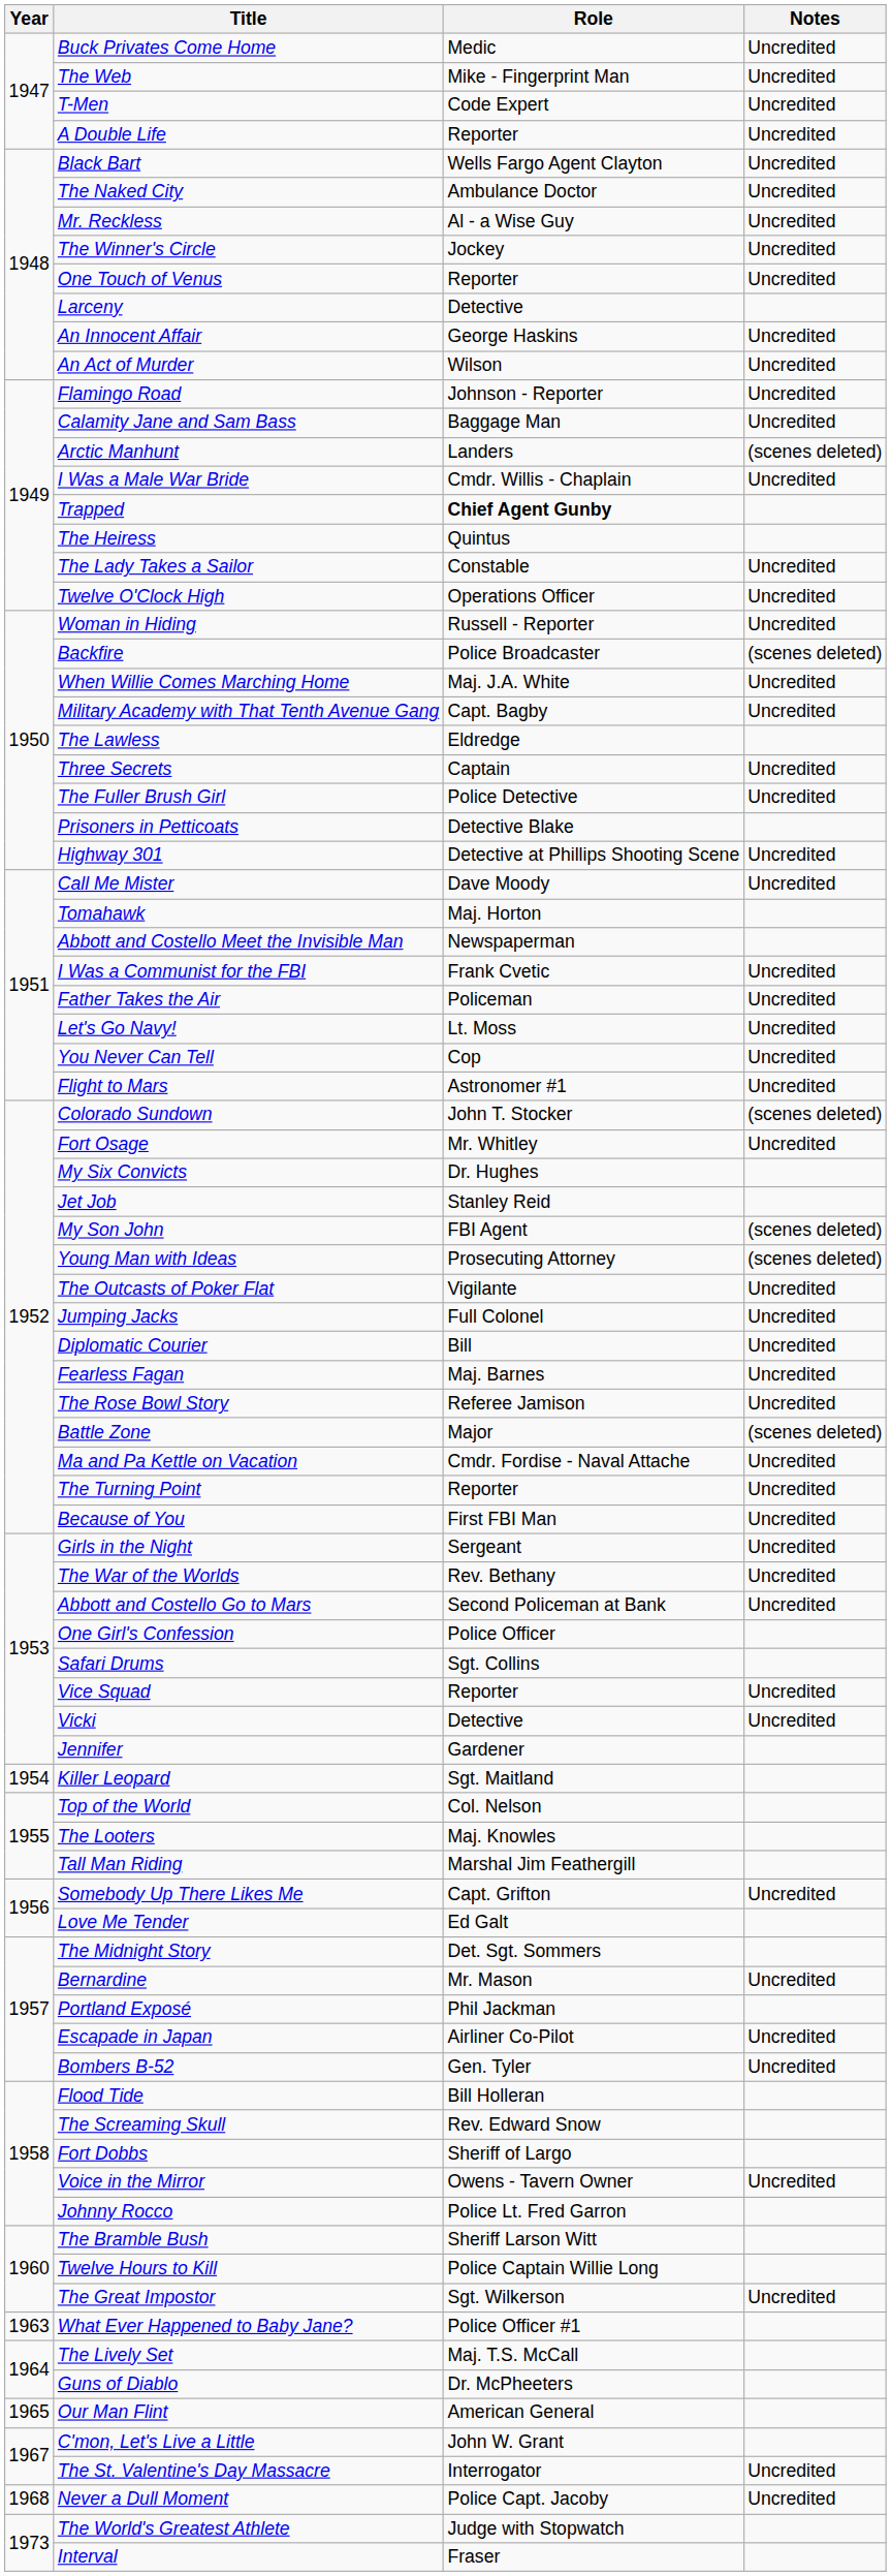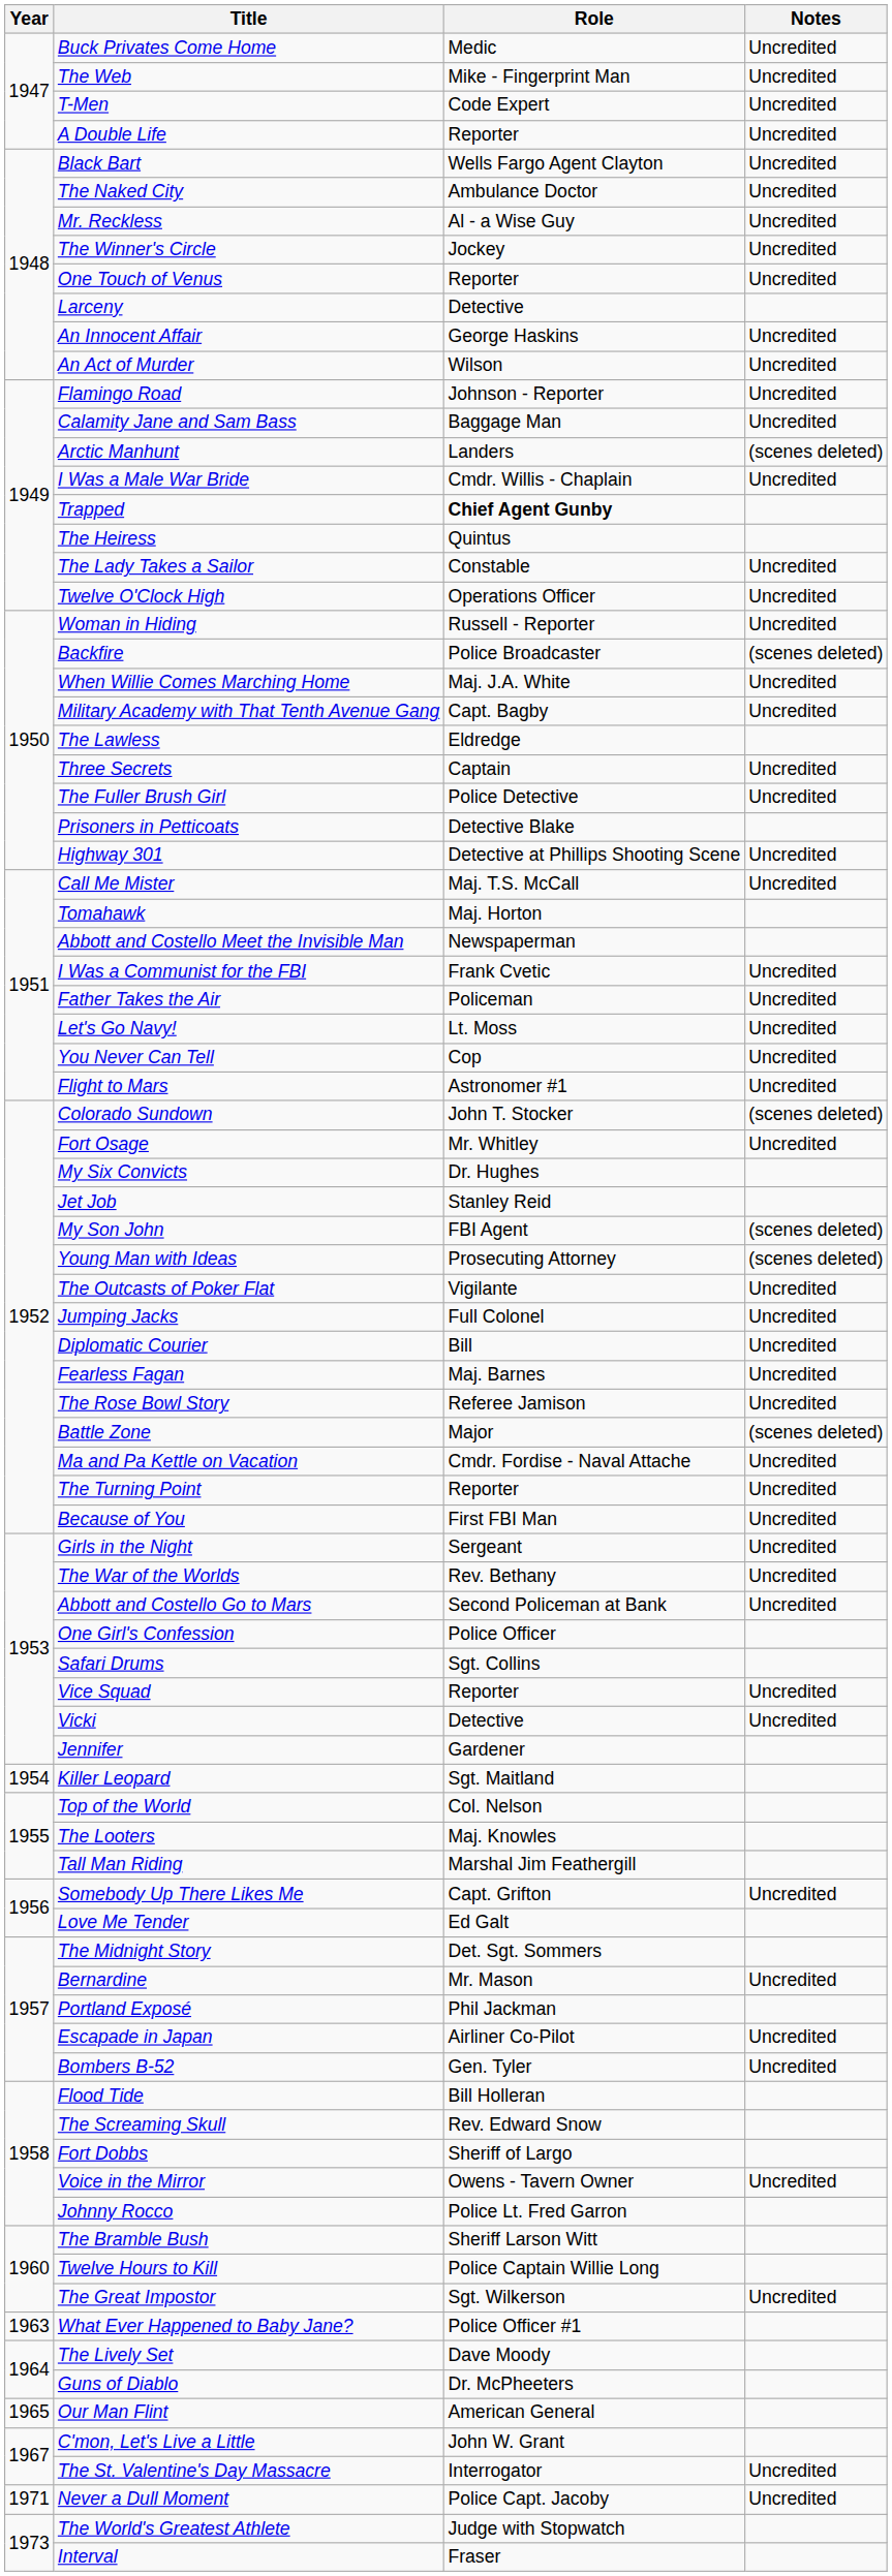 <table class="wikitable sortable">
 <tr>
 <th>Year</th>
 <th>Title</th>
 <th>Role</th>
 <th class="unsortable">Notes</th>
 </tr>
 <tr>
 <td rowspan=4>1947</td>
 <td><em><a href='#'>Buck Privates Come Home</a></em></td>
 <td>Medic</td>
 <td>Uncredited</td>
 </tr>
 <tr>
 <td><em><a href='#'>The Web</a></em></td>
 <td>Mike - Fingerprint Man</td>
 <td>Uncredited</td>
 </tr>
 <tr>
 <td><em><a href='#'>T-Men</a></em></td>
 <td>Code Expert</td>
 <td>Uncredited</td>
 </tr>
 <tr>
 <td><em><a href='#'>A Double Life</a></em></td>
 <td>Reporter</td>
 <td>Uncredited</td>
 </tr>
 <tr>
 <td rowspan=8>1948</td>
 <td><em><a href='#'>Black Bart</a></em></td>
 <td>Wells Fargo Agent Clayton</td>
 <td>Uncredited</td>
 </tr>
 <tr>
 <td><em><a href='#'>The Naked City</a></em></td>
 <td>Ambulance Doctor</td>
 <td>Uncredited</td>
 </tr>
 <tr>
 <td><em><a href='#'>Mr. Reckless</a></em></td>
 <td>Al - a Wise Guy</td>
 <td>Uncredited</td>
 </tr>
 <tr>
 <td><em><a href='#'>The Winner's Circle</a></em></td>
 <td>Jockey</td>
 <td>Uncredited</td>
 </tr>
 <tr>
 <td><em><a href='#'>One Touch of Venus</a></em></td>
 <td>Reporter</td>
 <td>Uncredited</td>
 </tr>
 <tr>
 <td><em><a href='#'>Larceny</a></em></td>
 <td>Detective</td>
 <td></td>
 </tr>
 <tr>
 <td><em><a href='#'>An Innocent Affair</a></em></td>
 <td>George Haskins</td>
 <td>Uncredited</td>
 </tr>
 <tr>
 <td><em><a href='#'>An Act of Murder</a></em></td>
 <td>Wilson</td>
 <td>Uncredited</td>
 </tr>
 <tr>
 <td rowspan=8>1949</td>
 <td><em><a href='#'>Flamingo Road</a></em></td>
 <td>Johnson - Reporter</td>
 <td>Uncredited</td>
 </tr>
 <tr>
 <td><em><a href='#'>Calamity Jane and Sam Bass</a></em></td>
 <td>Baggage Man</td>
 <td>Uncredited</td>
 </tr>
 <tr>
 <td><em><a href='#'>Arctic Manhunt</a></em></td>
 <td>Landers</td>
 <td>(scenes deleted)</td>
 </tr>
 <tr>
 <td><em><a href='#'>I Was a Male War Bride</a></em></td>
 <td>Cmdr. Willis - Chaplain</td>
 <td>Uncredited</td>
 </tr>
 <tr>
 <td><em><a href='#'>Trapped</a></em></td>
 <td><strong>Chief Agent Gunby</strong></td>
 <td></td>
 </tr>
 <tr>
 <td><em><a href='#'>The Heiress</a></em></td>
 <td>Quintus</td>
 <td></td>
 </tr>
 <tr>
 <td><em><a href='#'>The Lady Takes a Sailor</a></em></td>
 <td>Constable</td>
 <td>Uncredited</td>
 </tr>
 <tr>
 <td><em><a href='#'>Twelve O'Clock High</a></em></td>
 <td>Operations Officer</td>
 <td>Uncredited</td>
 </tr>
 <tr>
 <td rowspan=9>1950</td>
 <td><em><a href='#'>Woman in Hiding</a></em></td>
 <td>Russell - Reporter</td>
 <td>Uncredited</td>
 </tr>
 <tr>
 <td><em><a href='#'>Backfire</a></em></td>
 <td>Police Broadcaster</td>
 <td>(scenes deleted)</td>
 </tr>
 <tr>
 <td><em><a href='#'>When Willie Comes Marching Home</a></em></td>
 <td>Maj. J.A. White</td>
 <td>Uncredited</td>
 </tr>
 <tr>
 <td><em><a href='#'>Military Academy with That Tenth Avenue Gang</a></em></td>
 <td>Capt. Bagby</td>
 <td>Uncredited</td>
 </tr>
 <tr>
 <td><em><a href='#'>The Lawless</a></em></td>
 <td>Eldredge</td>
 <td></td>
 </tr>
 <tr>
 <td><em><a href='#'>Three Secrets</a></em></td>
 <td>Captain</td>
 <td>Uncredited</td>
 </tr>
 <tr>
 <td><em><a href='#'>The Fuller Brush Girl</a></em></td>
 <td>Police Detective</td>
 <td>Uncredited</td>
 </tr>
 <tr>
 <td><em><a href='#'>Prisoners in Petticoats</a></em></td>
 <td>Detective Blake</td>
 <td></td>
 </tr>
 <tr>
 <td><em><a href='#'>Highway 301</a></em></td>
 <td>Detective at Phillips Shooting Scene</td>
 <td>Uncredited</td>
 </tr>
 <tr>
 <td rowspan=8>1951</td>
 <td><em><a href='#'>Call Me Mister</a></em></td>
-<td>Dave Moody</td>
+<td>Maj. T.S. McCall</td>
 <td>Uncredited</td>
 </tr>
 <tr>
 <td><em><a href='#'>Tomahawk</a></em></td>
 <td>Maj. Horton</td>
 <td></td>
 </tr>
 <tr>
 <td><em><a href='#'>Abbott and Costello Meet the Invisible Man</a></em></td>
 <td>Newspaperman</td>
 <td></td>
 </tr>
 <tr>
 <td><em><a href='#'>I Was a Communist for the FBI</a></em></td>
 <td>Frank Cvetic</td>
 <td>Uncredited</td>
 </tr>
 <tr>
 <td><em><a href='#'>Father Takes the Air</a></em></td>
 <td>Policeman</td>
 <td>Uncredited</td>
 </tr>
 <tr>
 <td><em><a href='#'>Let's Go Navy!</a></em></td>
 <td>Lt. Moss</td>
 <td>Uncredited</td>
 </tr>
 <tr>
 <td><em><a href='#'>You Never Can Tell</a></em></td>
 <td>Cop</td>
 <td>Uncredited</td>
 </tr>
 <tr>
 <td><em><a href='#'>Flight to Mars</a></em></td>
 <td>Astronomer #1</td>
 <td>Uncredited</td>
 </tr>
 <tr>
 <td rowspan=15>1952</td>
 <td><em><a href='#'>Colorado Sundown</a></em></td>
 <td>John T. Stocker</td>
 <td>(scenes deleted)</td>
 </tr>
 <tr>
 <td><em><a href='#'>Fort Osage</a></em></td>
 <td>Mr. Whitley</td>
 <td>Uncredited</td>
 </tr>
 <tr>
 <td><em><a href='#'>My Six Convicts</a></em></td>
 <td>Dr. Hughes</td>
 <td></td>
 </tr>
 <tr>
 <td><em><a href='#'>Jet Job</a></em></td>
 <td>Stanley Reid</td>
 <td></td>
 </tr>
 <tr>
 <td><em><a href='#'>My Son John</a></em></td>
 <td>FBI Agent</td>
 <td>(scenes deleted)</td>
 </tr>
 <tr>
 <td><em><a href='#'>Young Man with Ideas</a></em></td>
 <td>Prosecuting Attorney</td>
 <td>(scenes deleted)</td>
 </tr>
 <tr>
 <td><em><a href='#'>The Outcasts of Poker Flat</a></em></td>
 <td>Vigilante</td>
 <td>Uncredited</td>
 </tr>
 <tr>
 <td><em><a href='#'>Jumping Jacks</a></em></td>
 <td>Full Colonel</td>
 <td>Uncredited</td>
 </tr>
 <tr>
 <td><em><a href='#'>Diplomatic Courier</a></em></td>
 <td>Bill</td>
 <td>Uncredited</td>
 </tr>
 <tr>
 <td><em><a href='#'>Fearless Fagan</a></em></td>
 <td>Maj. Barnes</td>
 <td>Uncredited</td>
 </tr>
 <tr>
 <td><em><a href='#'>The Rose Bowl Story</a></em></td>
 <td>Referee Jamison</td>
 <td>Uncredited</td>
 </tr>
 <tr>
 <td><em><a href='#'>Battle Zone</a></em></td>
 <td>Major</td>
 <td>(scenes deleted)</td>
 </tr>
 <tr>
 <td><em><a href='#'>Ma and Pa Kettle on Vacation</a></em></td>
 <td>Cmdr. Fordise - Naval Attache</td>
 <td>Uncredited</td>
 </tr>
 <tr>
 <td><em><a href='#'>The Turning Point</a></em></td>
 <td>Reporter</td>
 <td>Uncredited</td>
 </tr>
 <tr>
 <td><em><a href='#'>Because of You</a></em></td>
 <td>First FBI Man</td>
 <td>Uncredited</td>
 </tr>
 <tr>
 <td rowspan=8>1953</td>
 <td><em><a href='#'>Girls in the Night</a></em></td>
 <td>Sergeant</td>
 <td>Uncredited</td>
 </tr>
 <tr>
 <td><em><a href='#'>The War of the Worlds</a></em></td>
 <td>Rev. Bethany</td>
 <td>Uncredited</td>
 </tr>
 <tr>
 <td><em><a href='#'>Abbott and Costello Go to Mars</a></em></td>
 <td>Second Policeman at Bank</td>
 <td>Uncredited</td>
 </tr>
 <tr>
 <td><em><a href='#'>One Girl's Confession</a></em></td>
 <td>Police Officer</td>
 <td></td>
 </tr>
 <tr>
 <td><em><a href='#'>Safari Drums</a></em></td>
 <td>Sgt. Collins</td>
 <td></td>
 </tr>
 <tr>
 <td><em><a href='#'>Vice Squad</a></em></td>
 <td>Reporter</td>
 <td>Uncredited</td>
 </tr>
 <tr>
 <td><em><a href='#'>Vicki</a></em></td>
 <td>Detective</td>
 <td>Uncredited</td>
 </tr>
 <tr>
 <td><em><a href='#'>Jennifer</a></em></td>
 <td>Gardener</td>
 <td></td>
 </tr>
 <tr>
 <td>1954</td>
 <td><em><a href='#'>Killer Leopard</a></em></td>
 <td>Sgt. Maitland</td>
 <td></td>
 </tr>
 <tr>
 <td rowspan=3>1955</td>
 <td><em><a href='#'>Top of the World</a></em></td>
 <td>Col. Nelson</td>
 <td></td>
 </tr>
 <tr>
 <td><em><a href='#'>The Looters</a></em></td>
 <td>Maj. Knowles</td>
 <td></td>
 </tr>
 <tr>
 <td><em><a href='#'>Tall Man Riding</a></em></td>
 <td>Marshal Jim Feathergill</td>
 <td></td>
 </tr>
 <tr>
 <td rowspan=2>1956</td>
 <td><em><a href='#'>Somebody Up There Likes Me</a></em></td>
 <td>Capt. Grifton</td>
 <td>Uncredited</td>
 </tr>
 <tr>
 <td><em><a href='#'>Love Me Tender</a></em></td>
 <td>Ed Galt</td>
 <td></td>
 </tr>
 <tr>
 <td rowspan=5>1957</td>
 <td><em><a href='#'>The Midnight Story</a></em></td>
 <td>Det. Sgt. Sommers</td>
 <td></td>
 </tr>
 <tr>
 <td><em><a href='#'>Bernardine</a></em></td>
 <td>Mr. Mason</td>
 <td>Uncredited</td>
 </tr>
 <tr>
 <td><em><a href='#'>Portland Exposé</a></em></td>
 <td>Phil Jackman</td>
 <td></td>
 </tr>
 <tr>
 <td><em><a href='#'>Escapade in Japan</a></em></td>
 <td>Airliner Co-Pilot</td>
 <td>Uncredited</td>
 </tr>
 <tr>
 <td><em><a href='#'>Bombers B-52</a></em></td>
 <td>Gen. Tyler</td>
 <td>Uncredited</td>
 </tr>
 <tr>
 <td rowspan=5>1958</td>
 <td><em><a href='#'>Flood Tide</a></em></td>
 <td>Bill Holleran</td>
 <td></td>
 </tr>
 <tr>
 <td><em><a href='#'>The Screaming Skull</a></em></td>
 <td>Rev. Edward Snow</td>
 <td></td>
 </tr>
 <tr>
 <td><em><a href='#'>Fort Dobbs</a></em></td>
 <td>Sheriff of Largo</td>
 <td></td>
 </tr>
 <tr>
 <td><em><a href='#'>Voice in the Mirror</a></em></td>
 <td>Owens - Tavern Owner</td>
 <td>Uncredited</td>
 </tr>
 <tr>
 <td><em><a href='#'>Johnny Rocco</a></em></td>
 <td>Police Lt. Fred Garron</td>
 <td></td>
 </tr>
 <tr>
 <td rowspan=3>1960</td>
 <td><em><a href='#'>The Bramble Bush</a></em></td>
 <td>Sheriff Larson Witt</td>
 <td></td>
 </tr>
 <tr>
 <td><em><a href='#'>Twelve Hours to Kill</a></em></td>
 <td>Police Captain Willie Long</td>
 <td></td>
 </tr>
 <tr>
 <td><em><a href='#'>The Great Impostor</a></em></td>
 <td>Sgt. Wilkerson</td>
 <td>Uncredited</td>
 </tr>
 <tr>
 <td>1963</td>
 <td><em><a href='#'>What Ever Happened to Baby Jane?</a></em></td>
 <td>Police Officer #1</td>
 <td></td>
 </tr>
 <tr>
 <td rowspan=2>1964</td>
 <td><em><a href='#'>The Lively Set</a></em></td>
-<td>Maj. T.S. McCall</td>
+<td>Dave Moody</td>
 <td></td>
 </tr>
 <tr>
 <td><em><a href='#'>Guns of Diablo</a></em></td>
 <td>Dr. McPheeters</td>
 <td></td>
 </tr>
 <tr>
 <td>1965</td>
 <td><em><a href='#'>Our Man Flint</a></em></td>
 <td>American General</td>
 <td></td>
 </tr>
 <tr>
 <td rowspan=2>1967</td>
 <td><em><a href='#'>C'mon, Let's Live a Little</a></em></td>
 <td>John W. Grant</td>
 <td></td>
 </tr>
 <tr>
 <td><em><a href='#'>The St. Valentine's Day Massacre</a></em></td>
 <td>Interrogator</td>
 <td>Uncredited</td>
 </tr>
 <tr>
-<td>1968</td>
+<td>1971</td>
 <td><em><a href='#'>Never a Dull Moment</a></em></td>
 <td>Police Capt. Jacoby</td>
 <td>Uncredited</td>
 </tr>
 <tr>
 <td rowspan=2>1973</td>
 <td><em><a href='#'>The World's Greatest Athlete</a></em></td>
 <td>Judge with Stopwatch</td>
 <td></td>
 </tr>
 <tr>
 <td><em><a href='#'>Interval</a></em></td>
 <td>Fraser</td>
 <td></td>
 </tr>
 </table>
